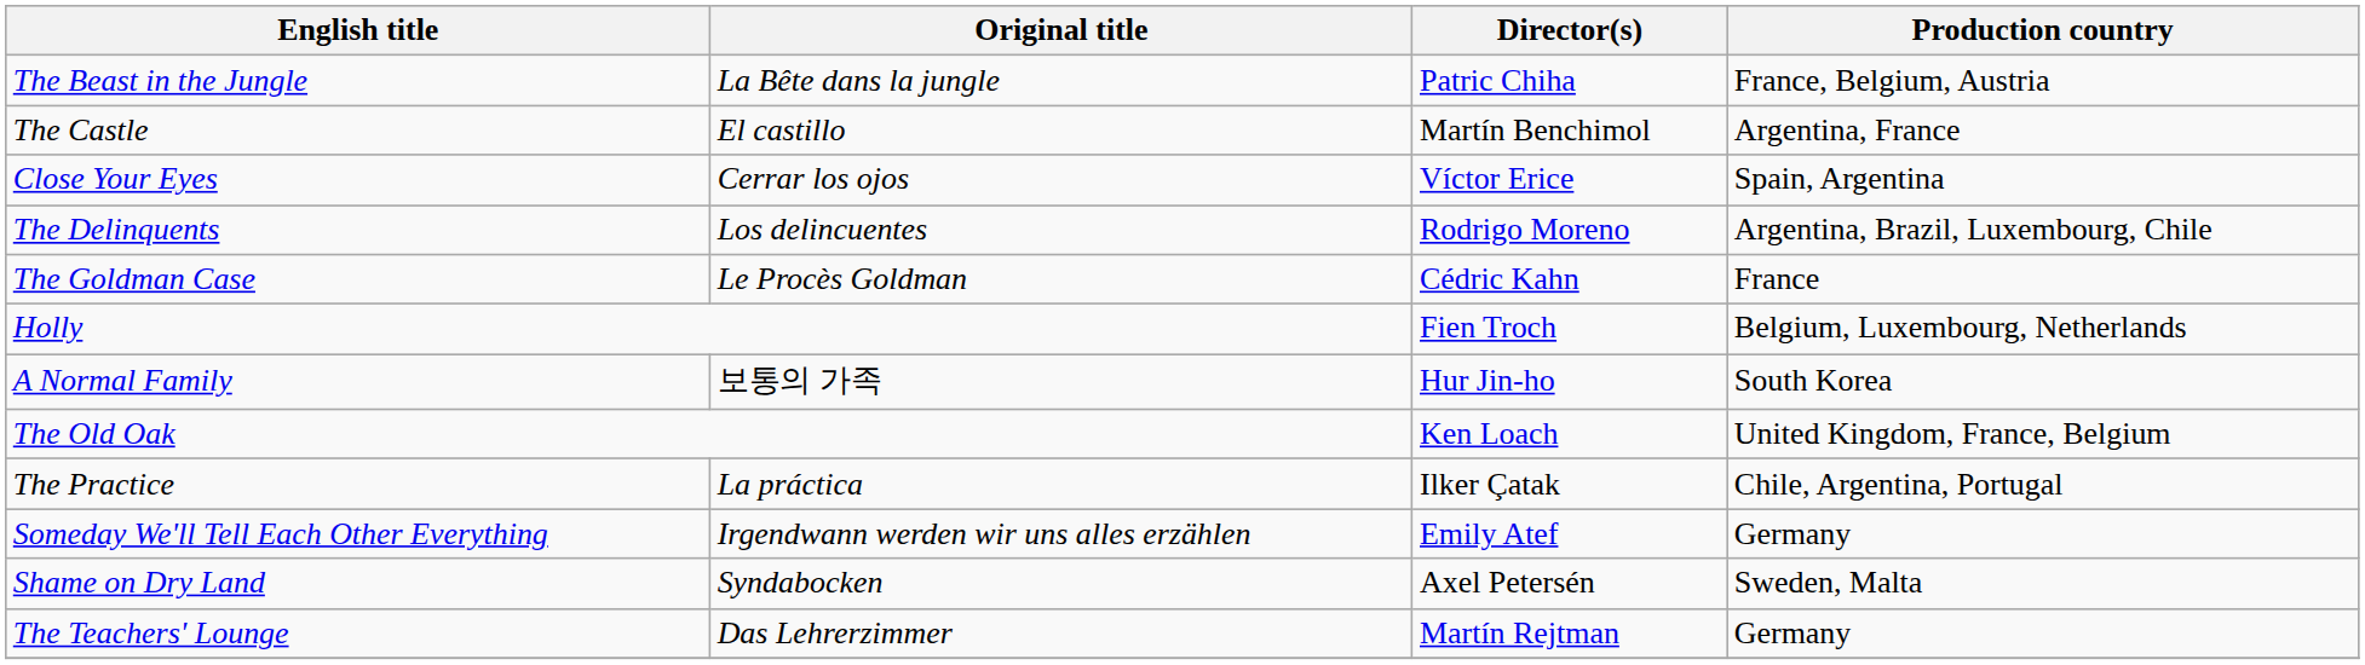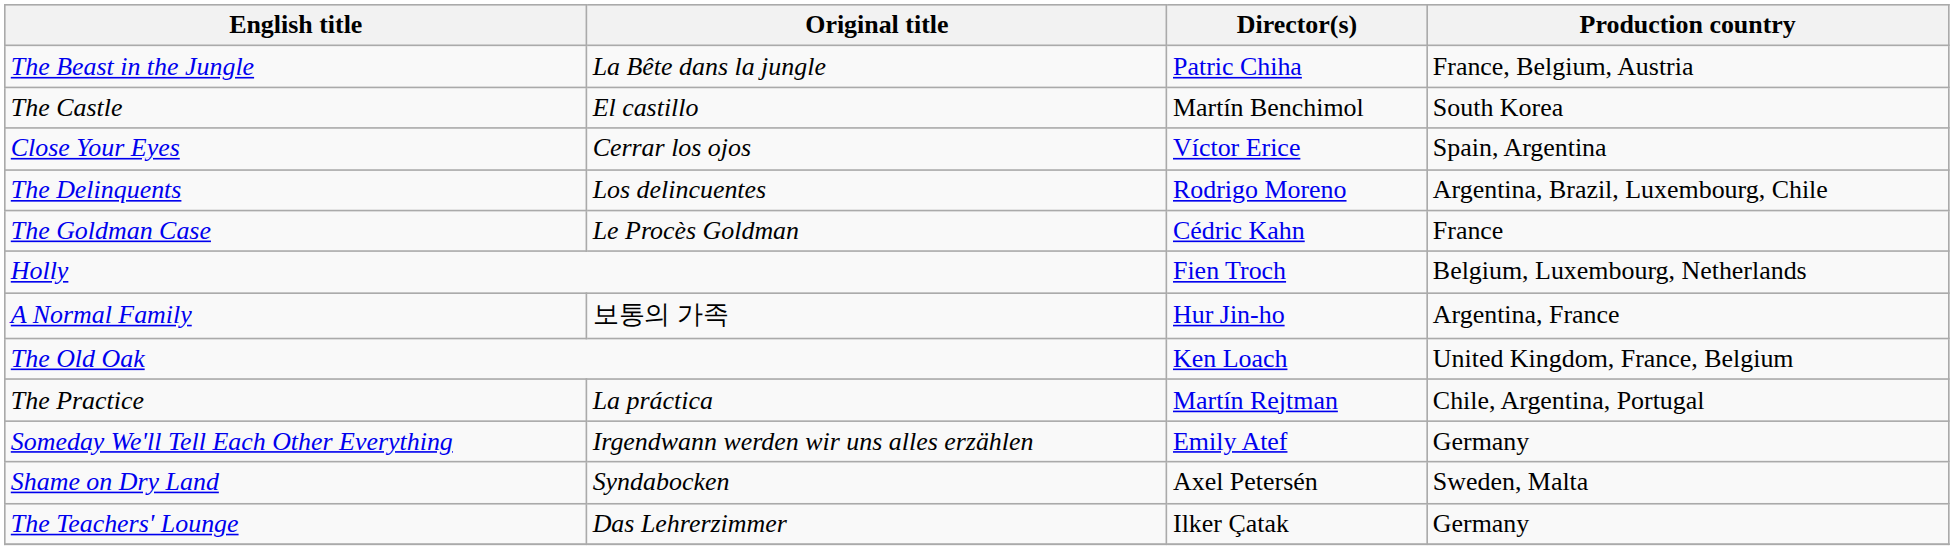 <table class="wikitable" style="width:95%; margin-bottom:2px">
 <tr>
 <th>English title</th>
 <th>Original title</th>
 <th>Director(s)</th>
 <th>Production country</th>
 </tr>
 <tr>
 <td><em><a href='#'>The Beast in the Jungle</a></em></td>
 <td><em>La Bête dans la jungle</em></td>
 <td><a href='#'>Patric Chiha</a></td>
 <td>France, Belgium, Austria</td>
 </tr>
 <tr>
 <td><em>The Castle</em></td>
 <td><em>El castillo</em></td>
 <td>Martín Benchimol</td>
-<td>Argentina, France</td>
+<td>South Korea</td>
 </tr>
 <tr>
 <td><em><a href='#'>Close Your Eyes</a></em></td>
 <td><em>Cerrar los ojos</em></td>
 <td><a href='#'>Víctor Erice</a></td>
 <td>Spain, Argentina</td>
 </tr>
 <tr>
 <td><em><a href='#'>The Delinquents</a></em></td>
 <td><em>Los delincuentes</em></td>
 <td><a href='#'>Rodrigo Moreno</a></td>
 <td>Argentina, Brazil, Luxembourg, Chile</td>
 </tr>
 <tr>
 <td><em><a href='#'>The Goldman Case</a></em></td>
 <td><em>Le Procès Goldman</em></td>
 <td><a href='#'>Cédric Kahn</a></td>
 <td>France</td>
 </tr>
 <tr>
 <td colspan="2"><em><a href='#'>Holly</a></em></td>
 <td><a href='#'>Fien Troch</a></td>
 <td>Belgium, Luxembourg, Netherlands</td>
 </tr>
 <tr>
 <td><em><a href='#'>A Normal Family</a></em></td>
 <td>보통의 가족</td>
 <td><a href='#'>Hur Jin-ho</a></td>
-<td>South Korea</td>
+<td>Argentina, France</td>
 </tr>
 <tr>
 <td colspan="2"><em><a href='#'>The Old Oak</a></em></td>
 <td><a href='#'>Ken Loach</a></td>
 <td>United Kingdom, France, Belgium</td>
 </tr>
 <tr>
 <td><em>The Practice</em></td>
 <td><em>La práctica</em></td>
-<td>Ilker Çatak</td>
+<td><a href='#'>Martín Rejtman</a></td>
 <td>Chile, Argentina, Portugal</td>
 </tr>
 <tr>
 <td><em><a href='#'>Someday We'll Tell Each Other Everything</a></em></td>
 <td><em>Irgendwann werden wir uns alles erzählen</em></td>
 <td><a href='#'>Emily Atef</a></td>
 <td>Germany</td>
 </tr>
 <tr>
 <td><em><a href='#'>Shame on Dry Land</a></em></td>
 <td><em>Syndabocken</em></td>
 <td>Axel Petersén</td>
 <td>Sweden, Malta</td>
 </tr>
 <tr>
 <td><em><a href='#'>The Teachers' Lounge</a></em></td>
 <td><em>Das Lehrerzimmer</em></td>
-<td><a href='#'>Martín Rejtman</a></td>
+<td>Ilker Çatak</td>
 <td>Germany</td>
 </tr>
 <tr>
 </tr>
 </table>
